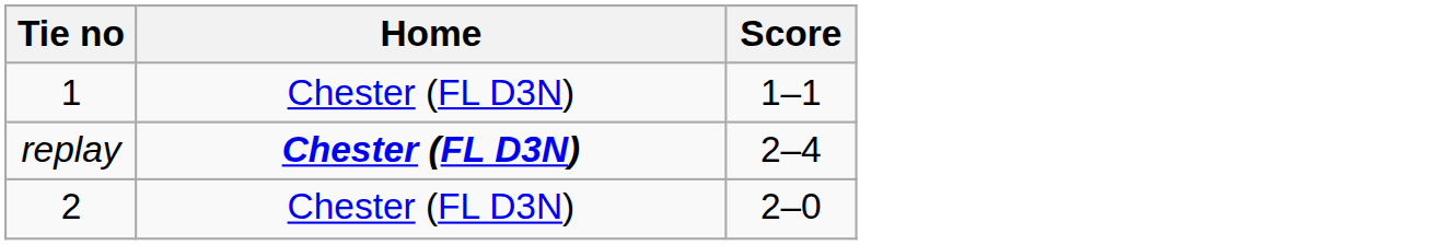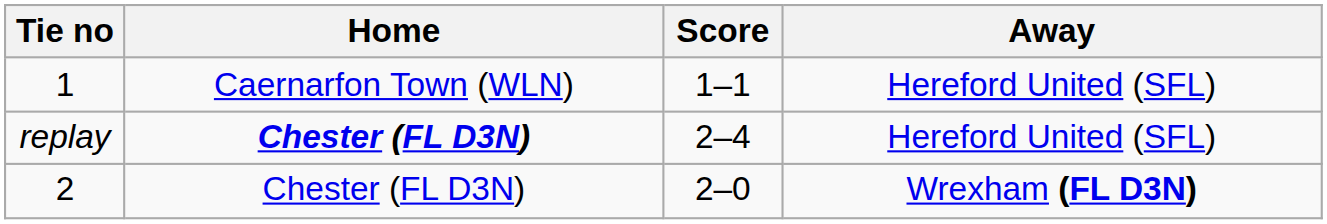 <table class="wikitable" style="text-align:center">
 <tr>
 <th width=50>Tie no</th>
 <th width=250>Home</th>
 <th width=50>Score</th>
+<th width=250>Away</th>
 </tr>
 <tr>
 <td>1</td>
-<td><a href='#'>Chester</a> (<a href='#'>FL D3N</a>)</td>
+<td><a href='#'>Caernarfon Town</a> (<a href='#'>WLN</a>)</td>
 <td>1–1</td>
+<td><a href='#'>Hereford United</a> (<a href='#'>SFL</a>)</td>
 </tr>
 <tr>
 <td><em>replay</em></td>
 <td><strong><em><a href='#'>Chester</a><strong> (<a href='#'>FL D3N</a>)<em></td>
 <td>2–4</td>
+<td></em><a href='#'>Hereford United</a> (<a href='#'>SFL</a>)<em></td>
 </tr>
 <tr>
 <td>2</td>
 <td><a href='#'>Chester</a> (<a href='#'>FL D3N</a>)</td>
 <td></em>2–0<em></td>
+<td></strong><a href='#'>Wrexham</a><strong> (<a href='#'>FL D3N</a>)</td>
 </tr>
 </table>
